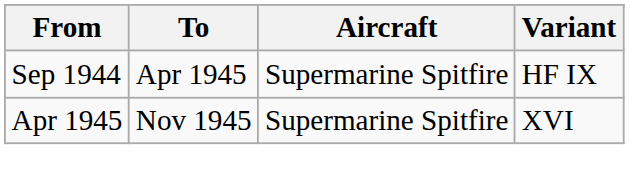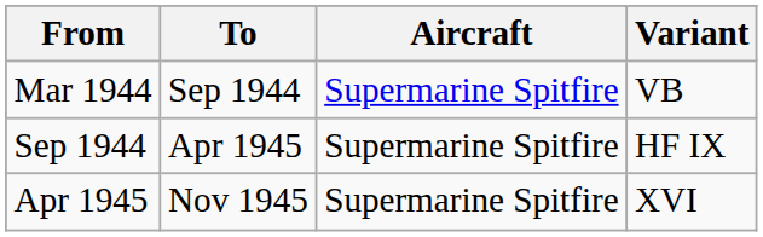 <table class="wikitable">
 <tr>
 <th>From</th>
 <th>To</th>
 <th>Aircraft</th>
 <th>Variant</th>
+</tr>
+<tr>
+<td>Mar 1944</td>
+<td>Sep 1944</td>
+<td><a href='#'>Supermarine Spitfire</a></td>
+<td>VB</td>
 </tr>
 <tr>
 <td>Sep 1944</td>
 <td>Apr 1945</td>
 <td>Supermarine Spitfire</td>
 <td>HF IX</td>
 </tr>
 <tr>
 <td>Apr 1945</td>
 <td>Nov 1945</td>
 <td>Supermarine Spitfire</td>
 <td>XVI</td>
 </tr>
 </table>
